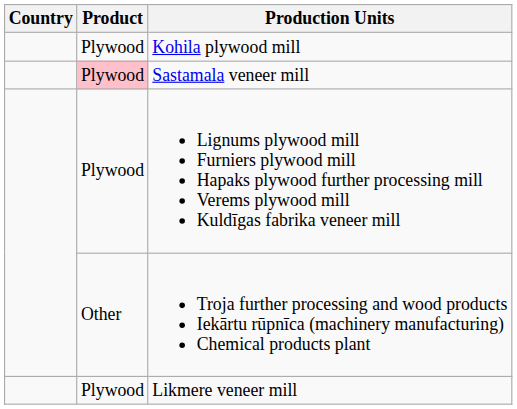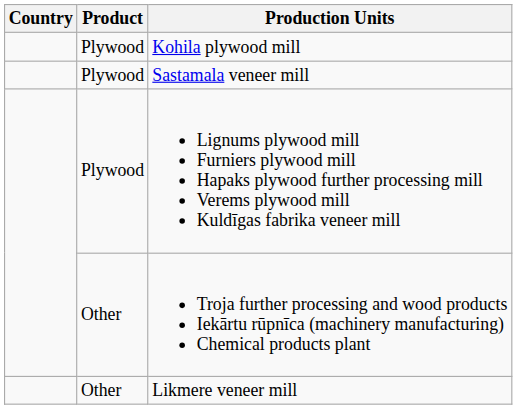 <table class="wikitable">
 <tr>
 <th>Country</th>
 <th>Product</th>
 <th>Production Units</th>
 </tr>
 <tr>
 <td></td>
 <td>Plywood</td>
 <td><a href='#'>Kohila</a> plywood mill</td>
 </tr>
 <tr>
 <td></td>
-<td style="background: pink;">Plywood</td>
+<td>Plywood</td>
 <td><a href='#'>Sastamala</a> veneer mill</td>
 </tr>
 <tr>
 <td rowspan="2"></td>
 <td>Plywood</td>
 <td><br><ul><li>Lignums plywood mill</li><li>Furniers plywood mill</li><li>Hapaks plywood further processing mill</li><li>Verems plywood mill</li><li>Kuldīgas fabrika veneer mill</li></ul></td>
 </tr>
 <tr>
 <td>Other</td>
 <td><br><ul><li>Troja further processing and wood products</li><li>Iekārtu rūpnīca (machinery manufacturing)</li><li>Chemical products plant</li></ul></td>
 </tr>
 <tr>
 <td></td>
-<td>Plywood</td>
+<td>Other</td>
 <td>Likmere veneer mill</td>
 </tr>
 </table>
